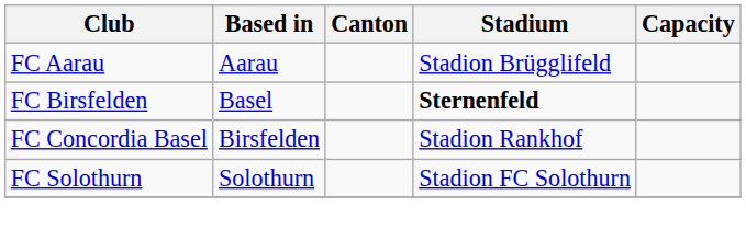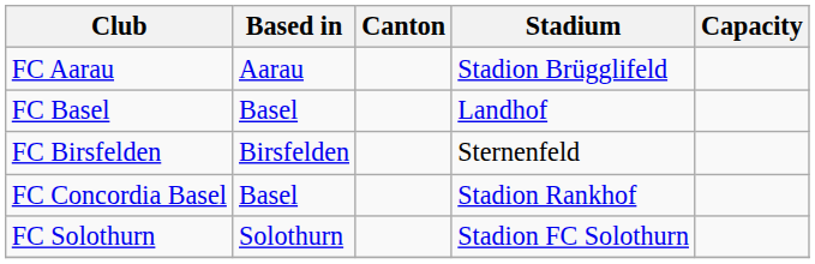 <table class="wikitable">
 <tr>
 <th>Club</th>
 <th>Based in</th>
 <th>Canton</th>
 <th>Stadium</th>
 <th>Capacity</th>
 </tr>
 <tr>
 <td><a href='#'>FC Aarau</a></td>
 <td><a href='#'>Aarau</a></td>
 <td></td>
 <td><a href='#'>Stadion Brügglifeld</a></td>
 <td></td>
 </tr>
 <tr>
-<td><a href='#'>FC Birsfelden</a></td>
+<td><a href='#'>FC Basel</a></td>
 <td><a href='#'>Basel</a></td>
 <td></td>
-<td><strong>Sternenfeld</strong></td>
+<td><a href='#'>Landhof</a></td>
+<td></td>
+</tr>
+<tr>
+<td><a href='#'>FC Birsfelden</a></td>
+<td><a href='#'>Birsfelden</a></td>
+<td></td>
+<td>Sternenfeld</td>
 <td></td>
 </tr>
 <tr>
 <td><a href='#'>FC Concordia Basel</a></td>
-<td><a href='#'>Birsfelden</a></td>
+<td><a href='#'>Basel</a></td>
 <td></td>
 <td><a href='#'>Stadion Rankhof</a></td>
 <td></td>
 </tr>
 <tr>
 <td><a href='#'>FC Solothurn</a></td>
 <td><a href='#'>Solothurn</a></td>
 <td></td>
 <td><a href='#'>Stadion FC Solothurn</a></td>
 <td></td>
 </tr>
 <tr>
 </tr>
 </table>
